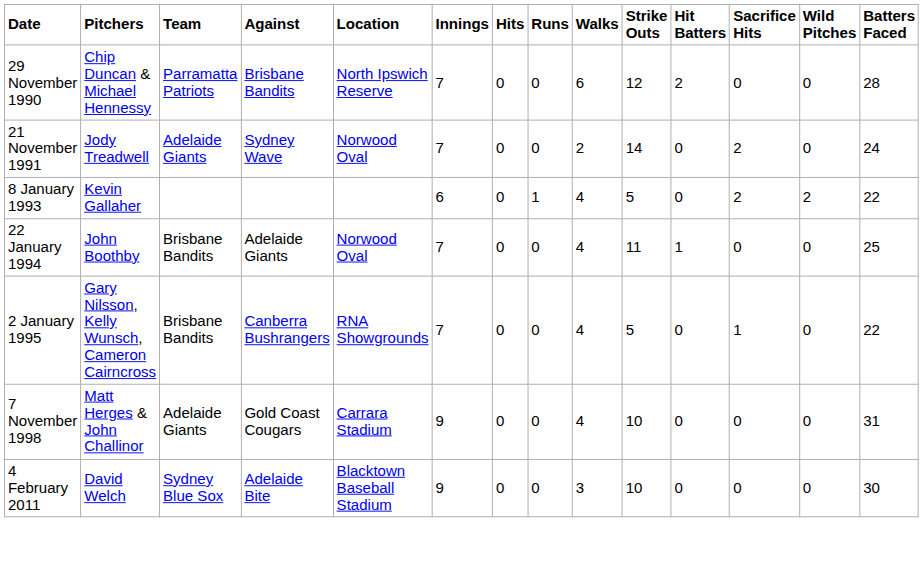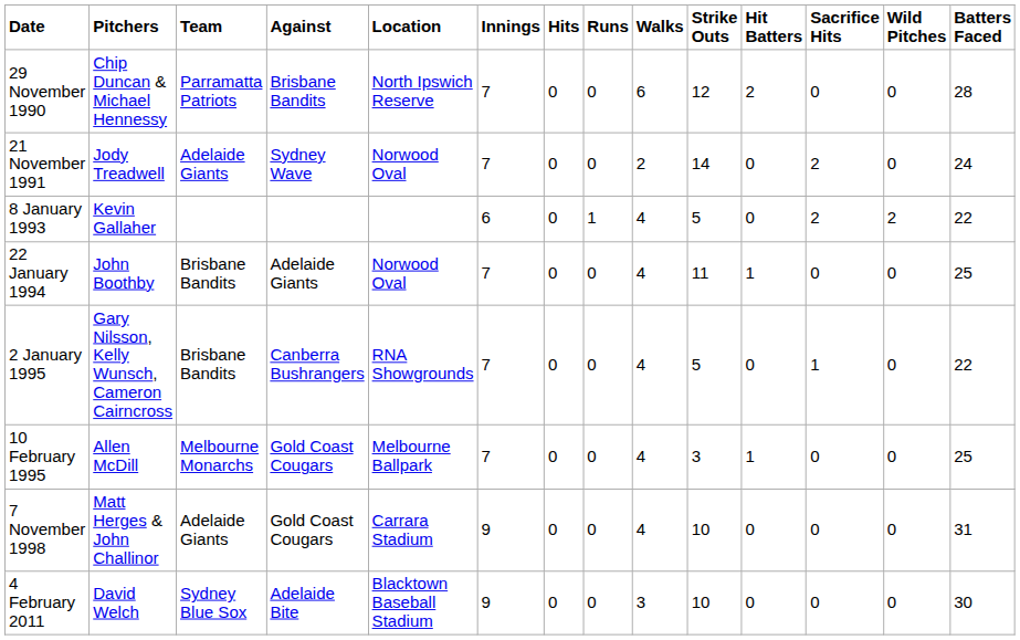 <table class="wikitable">
 <tr bgcolor="#FFFFFF">
 <td><strong>Date</strong></td>
 <td><strong>Pitchers</strong></td>
 <td><strong>Team</strong></td>
 <td><strong>Against</strong></td>
 <td><strong>Location</strong></td>
 <td><strong>Innings</strong></td>
 <td><strong>Hits</strong></td>
 <td><strong>Runs</strong></td>
 <td><strong>Walks</strong></td>
 <td><strong>Strike Outs</strong></td>
 <td><strong>Hit Batters</strong></td>
 <td><strong>Sacrifice Hits</strong></td>
 <td><strong>Wild Pitches</strong></td>
 <td><strong>Batters Faced</strong></td>
 </tr>
 <tr bgcolor="#FFFFFF">
 <td>29 November 1990</td>
 <td><a href='#'>Chip Duncan</a> & <a href='#'>Michael Hennessy</a></td>
 <td><a href='#'>Parramatta Patriots</a></td>
 <td><a href='#'>Brisbane Bandits</a></td>
 <td><a href='#'>North Ipswich Reserve</a></td>
 <td>7</td>
 <td>0</td>
 <td>0</td>
 <td>6</td>
 <td>12</td>
 <td>2</td>
 <td>0</td>
 <td>0</td>
 <td>28</td>
 </tr>
 <tr bgcolor="#FFFFFF">
 <td>21 November 1991</td>
 <td><a href='#'>Jody Treadwell</a></td>
 <td><a href='#'>Adelaide Giants</a></td>
 <td><a href='#'>Sydney Wave</a></td>
 <td><a href='#'>Norwood Oval</a></td>
 <td>7</td>
 <td>0</td>
 <td>0</td>
 <td>2</td>
 <td>14</td>
 <td>0</td>
 <td>2</td>
 <td>0</td>
 <td>24</td>
 </tr>
 <tr bgcolor="#FFFFFF">
 <td>8 January 1993</td>
 <td><a href='#'>Kevin Gallaher</a></td>
 <td></td>
 <td></td>
 <td></td>
 <td>6</td>
 <td>0</td>
 <td>1</td>
 <td>4</td>
 <td>5</td>
 <td>0</td>
 <td>2</td>
 <td>2</td>
 <td>22</td>
 </tr>
 <tr bgcolor="#FFFFFF">
 <td>22 January 1994</td>
 <td><a href='#'>John Boothby</a></td>
 <td>Brisbane Bandits</td>
 <td>Adelaide Giants</td>
 <td><a href='#'>Norwood Oval</a></td>
 <td>7</td>
 <td>0</td>
 <td>0</td>
 <td>4</td>
 <td>11</td>
 <td>1</td>
 <td>0</td>
 <td>0</td>
 <td>25</td>
 </tr>
 <tr bgcolor="#FFFFFF">
 <td>2 January 1995</td>
 <td><a href='#'>Gary Nilsson</a>, <a href='#'>Kelly Wunsch</a>, <a href='#'>Cameron Cairncross</a></td>
 <td>Brisbane Bandits</td>
 <td><a href='#'>Canberra Bushrangers</a></td>
 <td><a href='#'>RNA Showgrounds</a></td>
 <td>7</td>
 <td>0</td>
 <td>0</td>
 <td>4</td>
 <td>5</td>
 <td>0</td>
 <td>1</td>
 <td>0</td>
 <td>22</td>
 </tr>
 <tr bgcolor="#FFFFFF">
+<td>10 February 1995</td>
+<td><a href='#'>Allen McDill</a></td>
+<td><a href='#'>Melbourne Monarchs</a></td>
+<td><a href='#'>Gold Coast Cougars</a></td>
+<td><a href='#'>Melbourne Ballpark</a></td>
+<td>7</td>
+<td>0</td>
+<td>0</td>
+<td>4</td>
+<td>3</td>
+<td>1</td>
+<td>0</td>
+<td>0</td>
+<td>25</td>
+</tr>
+<tr bgcolor="#FFFFFF">
 <td>7 November 1998</td>
 <td><a href='#'>Matt Herges</a> & <a href='#'>John Challinor</a></td>
 <td>Adelaide Giants</td>
 <td>Gold Coast Cougars</td>
 <td><a href='#'>Carrara Stadium</a></td>
 <td>9</td>
 <td>0</td>
 <td>0</td>
 <td>4</td>
 <td>10</td>
 <td>0</td>
 <td>0</td>
 <td>0</td>
 <td>31</td>
 </tr>
 <tr bgcolor="#FFFFFF">
 <td>4 February 2011</td>
 <td><a href='#'>David Welch</a></td>
 <td><a href='#'>Sydney Blue Sox</a></td>
 <td><a href='#'>Adelaide Bite</a></td>
 <td><a href='#'>Blacktown Baseball Stadium</a></td>
 <td>9</td>
 <td>0</td>
 <td>0</td>
 <td>3</td>
 <td>10</td>
 <td>0</td>
 <td>0</td>
 <td>0</td>
 <td>30</td>
 </tr>
 </table>
